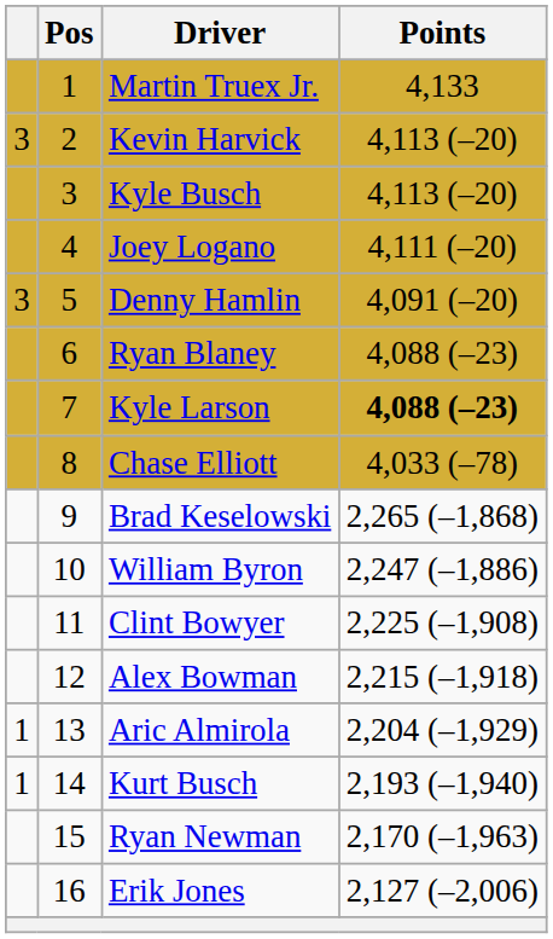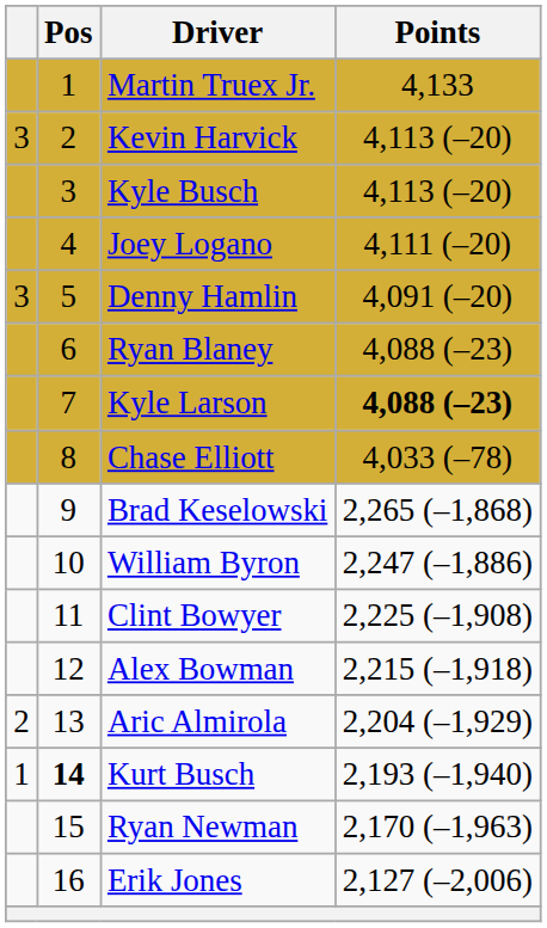 <table class="wikitable" style="font-size: 95%">
 <tr>
 <th></th>
 <th>Pos</th>
 <th>Driver</th>
 <th>Points</th>
 </tr>
 <tr style="background:#D4AF37;">
 <td align="left"></td>
 <td style="text-align:center;">1</td>
 <td><a href='#'>Martin Truex Jr.</a></td>
 <td style="text-align:center;">4,133</td>
 </tr>
 <tr style="background:#D4AF37;">
 <td align="left"> 3</td>
 <td style="text-align:center;">2</td>
 <td><a href='#'>Kevin Harvick</a></td>
 <td style="text-align:center;">4,113 (–20)</td>
 </tr>
 <tr style="background:#D4AF37;">
 <td align="left"></td>
 <td style="text-align:center;">3</td>
 <td><a href='#'>Kyle Busch</a></td>
 <td style="text-align:center;">4,113 (–20)</td>
 </tr>
 <tr style="background:#D4AF37;">
 <td align="left"></td>
 <td style="text-align:center;">4</td>
 <td><a href='#'>Joey Logano</a></td>
 <td style="text-align:center;">4,111 (–20)</td>
 </tr>
 <tr style="background:#D4AF37;">
 <td align="left"> 3</td>
 <td style="text-align:center;">5</td>
 <td><a href='#'>Denny Hamlin</a></td>
 <td style="text-align:center;">4,091 (–20)</td>
 </tr>
 <tr style="background:#D4AF37;">
 <td align="left"></td>
 <td style="text-align:center;">6</td>
 <td><a href='#'>Ryan Blaney</a></td>
 <td style="text-align:center;">4,088 (–23)</td>
 </tr>
 <tr style="background:#D4AF37;">
 <td align="left"></td>
 <td style="text-align:center;">7</td>
 <td><a href='#'>Kyle Larson</a></td>
 <td style="text-align:center;"><strong>4,088 (–23)</strong></td>
 </tr>
 <tr style="background:#D4AF37;">
 <td align="left"></td>
 <td style="text-align:center;">8</td>
 <td><a href='#'>Chase Elliott</a></td>
 <td style="text-align:center;">4,033 (–78)</td>
 </tr>
 <tr>
 <td align="left"></td>
 <td style="text-align:center;">9</td>
 <td><a href='#'>Brad Keselowski</a></td>
 <td style="text-align:center;">2,265 (–1,868)</td>
 </tr>
 <tr>
 <td align="left"></td>
 <td style="text-align:center;">10</td>
 <td><a href='#'>William Byron</a></td>
 <td style="text-align:center;">2,247 (–1,886)</td>
 </tr>
 <tr>
 <td align="left"></td>
 <td style="text-align:center;">11</td>
 <td><a href='#'>Clint Bowyer</a></td>
 <td style="text-align:center;">2,225 (–1,908)</td>
 </tr>
 <tr>
 <td align="left"></td>
 <td style="text-align:center;">12</td>
 <td><a href='#'>Alex Bowman</a></td>
 <td style="text-align:center;">2,215 (–1,918)</td>
 </tr>
 <tr>
-<td align="left"> 1</td>
+<td align="left"> 2</td>
 <td style="text-align:center;">13</td>
 <td><a href='#'>Aric Almirola</a></td>
 <td style="text-align:center;">2,204 (–1,929)</td>
 </tr>
 <tr>
 <td align="left"> 1</td>
-<td style="text-align:center;">14</td>
+<td style="text-align:center;"><strong>14</strong></td>
 <td><a href='#'>Kurt Busch</a></td>
 <td style="text-align:center;">2,193 (–1,940)</td>
 </tr>
 <tr>
 <td align="left"></td>
 <td style="text-align:center;">15</td>
 <td><a href='#'>Ryan Newman</a></td>
 <td style="text-align:center;">2,170 (–1,963)</td>
 </tr>
 <tr>
 <td align="left"></td>
 <td style="text-align:center;">16</td>
 <td><a href='#'>Erik Jones</a></td>
 <td style="text-align:center;">2,127 (–2,006)</td>
 </tr>
 <tr class="sortbottom">
 <th colspan="9"></th>
 </tr>
 </table>
